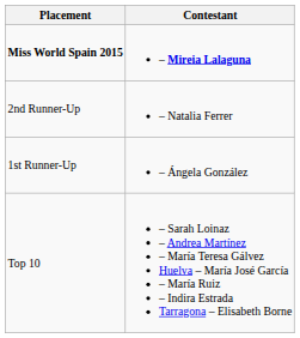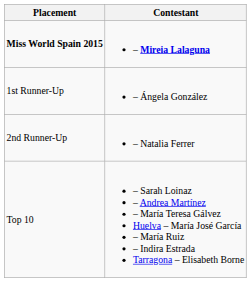 <table class="wikitable sortable" style="font-size: 95%;">
 <tr>
 <th>Placement</th>
 <th>Contestant</th>
 </tr>
 <tr>
 <td><strong>Miss World Spain 2015</strong></td>
 <td><br><ul><li><strong></strong> – <strong><a href='#'>Mireia Lalaguna</a></strong></li></ul></td>
 </tr>
 <tr>
+<td>1st Runner-Up</td>
+<td><br><ul><li> – Ángela González</li></ul></td>
+</tr>
+<tr>
 <td>2nd Runner-Up</td>
 <td><br><ul><li> – Natalia Ferrer</li></ul></td>
-</tr>
-<tr>
-<td>1st Runner-Up</td>
-<td><br><ul><li> – Ángela González</li></ul></td>
 </tr>
 <tr>
 <td>Top 10</td>
 <td><br><ul><li> – Sarah Loinaz</li><li> – <a href='#'>Andrea Martínez</a></li><li> – María Teresa Gálvez</li><li> <a href='#'>Huelva</a> – María José García</li><li> – María Ruiz</li><li> – Indira Estrada</li><li> <a href='#'>Tarragona</a> – Elisabeth Borne</li></ul></td>
 </tr>
 </table>
